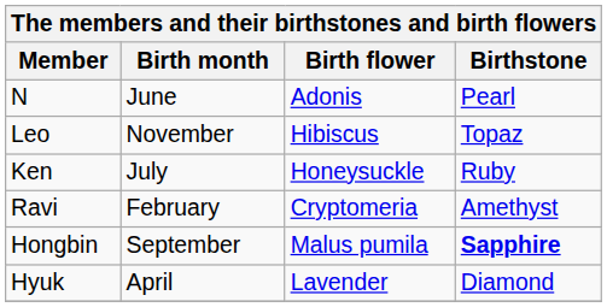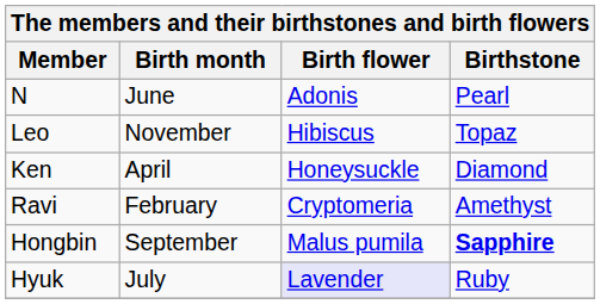 <table class="wikitable collapsible collapsed">
 <tr>
 <th scope="col" colspan="4">The members and their birthstones and birth flowers</th>
 </tr>
 <tr>
 <th>Member</th>
 <th>Birth month</th>
 <th>Birth flower</th>
 <th>Birthstone</th>
 </tr>
 <tr>
 <td>N</td>
 <td>June</td>
 <td><a href='#'>Adonis</a></td>
 <td><a href='#'>Pearl</a></td>
 </tr>
 <tr>
 <td>Leo</td>
 <td>November</td>
 <td><a href='#'>Hibiscus</a></td>
 <td><a href='#'>Topaz</a></td>
 </tr>
 <tr>
 <td>Ken</td>
-<td>July</td>
+<td>April</td>
 <td><a href='#'>Honeysuckle</a></td>
-<td><a href='#'>Ruby</a></td>
+<td><a href='#'>Diamond</a></td>
 </tr>
 <tr>
 <td>Ravi</td>
 <td>February</td>
 <td><a href='#'>Cryptomeria</a></td>
 <td><a href='#'>Amethyst</a></td>
 </tr>
 <tr>
 <td>Hongbin</td>
 <td>September</td>
 <td><a href='#'>Malus pumila</a></td>
 <td><strong><a href='#'>Sapphire</a></strong></td>
 </tr>
 <tr>
 <td>Hyuk</td>
-<td>April</td>
-<td><a href='#'>Lavender</a></td>
-<td><a href='#'>Diamond</a></td>
+<td>July</td>
+<td style="background: lavender;"><a href='#'>Lavender</a></td>
+<td><a href='#'>Ruby</a></td>
 </tr>
 <tr>
 </tr>
 </table>
